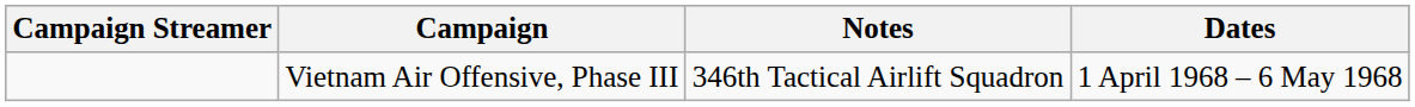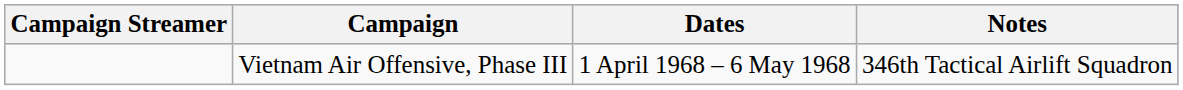 <table class="wikitable">
 <tr style="background:#efefef;">
 <th>Campaign Streamer</th>
 <th>Campaign</th>
+<th>Dates</th>
 <th>Notes</th>
-<th>Dates</th>
 </tr>
 <tr>
 <td></td>
 <td>Vietnam Air Offensive, Phase III</td>
+<td>1 April 1968 – 6 May 1968</td>
 <td>346th Tactical Airlift Squadron</td>
-<td>1 April 1968 – 6 May 1968</td>
 </tr>
 </table>
